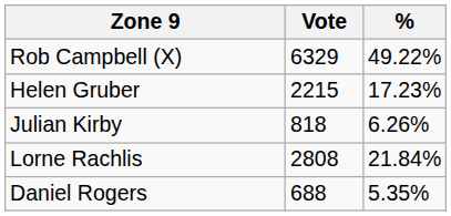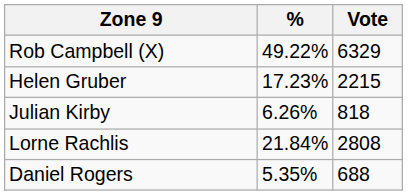 <table class="wikitable">
 <tr>
 <th bgcolor="#DDDDFF" width="200px">Zone 9</th>
+<th bgcolor="#DDDDFF" width="30px">%</th>
 <th bgcolor="#DDDDFF" width="50px">Vote</th>
-<th bgcolor="#DDDDFF" width="30px">%</th>
 </tr>
 <tr>
 <td>Rob Campbell (X)</td>
+<td>49.22%</td>
 <td>6329</td>
-<td>49.22%</td>
 </tr>
 <tr>
 <td>Helen Gruber</td>
+<td>17.23%</td>
 <td>2215</td>
-<td>17.23%</td>
 </tr>
 <tr>
 <td>Julian Kirby</td>
+<td>6.26%</td>
 <td>818</td>
-<td>6.26%</td>
 </tr>
 <tr>
 <td>Lorne Rachlis</td>
+<td>21.84%</td>
 <td>2808</td>
-<td>21.84%</td>
 </tr>
 <tr>
 <td>Daniel Rogers</td>
+<td>5.35%</td>
 <td>688</td>
-<td>5.35%</td>
 </tr>
 </table>
